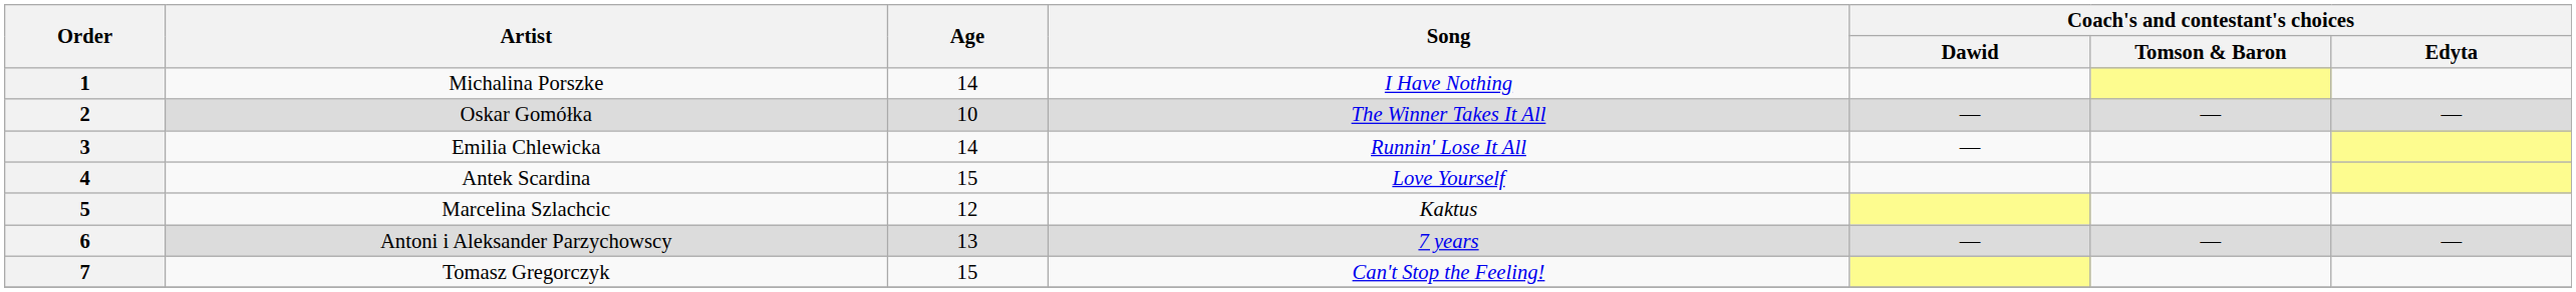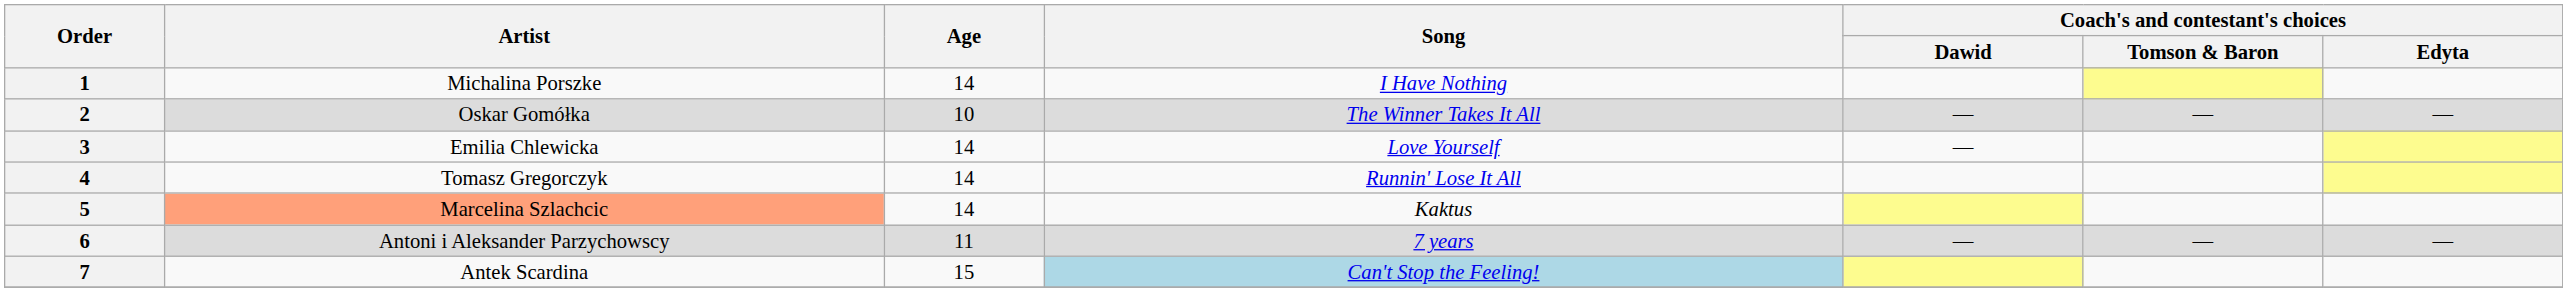 <table class="wikitable" style="text-align:center; line-height:17px; width:100%;">
 <tr>
 <th scope="col" rowspan="2" style="width:04%;">Order</th>
 <th scope="col" rowspan="2" style="width:18%;">Artist</th>
 <th scope="col" rowspan="2" style="width:04%;">Age</th>
 <th scope="col" rowspan="2" style="width:20%;">Song</th>
 <th colspan="3">Coach's and contestant's choices</th>
 </tr>
 <tr>
 <th style="width:06%;">Dawid</th>
 <th style="width:06%;">Tomson & Baron</th>
 <th style="width:06%;">Edyta</th>
 </tr>
 <tr>
 <th>1</th>
 <td>Michalina Porszke</td>
 <td>14</td>
 <td><em><a href='#'>I Have Nothing</a></em></td>
 <td><strong></strong></td>
 <td style="background:#fdfc8f;"><strong></strong></td>
 <td><strong></strong></td>
 </tr>
 <tr style="background:#DCDCDC;">
 <th>2</th>
 <td>Oskar Gomółka</td>
 <td>10</td>
 <td><em><a href='#'>The Winner Takes It All</a></em></td>
 <td>—</td>
 <td>—</td>
 <td>—</td>
 </tr>
 <tr>
 <th>3</th>
 <td>Emilia Chlewicka</td>
 <td>14</td>
-<td><a href='#'><em>Runnin' Lose It All</em></a></td>
+<td><em><a href='#'>Love Yourself</a></em></td>
 <td>—</td>
 <td><strong></strong></td>
 <td style="background:#fdfc8f;"><strong></strong></td>
 </tr>
 <tr>
 <th>4</th>
-<td>Antek Scardina</td>
-<td>15</td>
-<td><em><a href='#'>Love Yourself</a></em></td>
+<td>Tomasz Gregorczyk</td>
+<td>14</td>
+<td><a href='#'><em>Runnin' Lose It All</em></a></td>
 <td><strong></strong></td>
 <td><strong></strong></td>
 <td style="background:#fdfc8f;"><strong></strong></td>
 </tr>
 <tr>
 <th>5</th>
-<td>Marcelina Szlachcic</td>
-<td>12</td>
+<td style="background: lightsalmon;">Marcelina Szlachcic</td>
+<td>14</td>
 <td><em>Kaktus</em></td>
 <td style="background:#fdfc8f;"><strong></strong></td>
 <td><strong></strong></td>
 <td><strong></strong></td>
 </tr>
 <tr style="background:#DCDCDC;">
 <th>6</th>
 <td>Antoni i Aleksander Parzychowscy</td>
-<td 13>13</td>
+<td 13>11</td>
 <td><a href='#'><em>7 years</em></a></td>
 <td>—</td>
 <td>—</td>
 <td>—</td>
 </tr>
 <tr>
 <th>7</th>
-<td>Tomasz Gregorczyk</td>
+<td>Antek Scardina</td>
 <td>15</td>
-<td><em><a href='#'>Can't Stop the Feeling!</a></em></td>
+<td style="background: lightblue;"><em><a href='#'>Can't Stop the Feeling!</a></em></td>
 <td style="background:#fdfc8f;"><strong></strong></td>
 <td><strong></strong></td>
 <td><strong></strong></td>
 </tr>
 <tr>
 </tr>
 </table>
